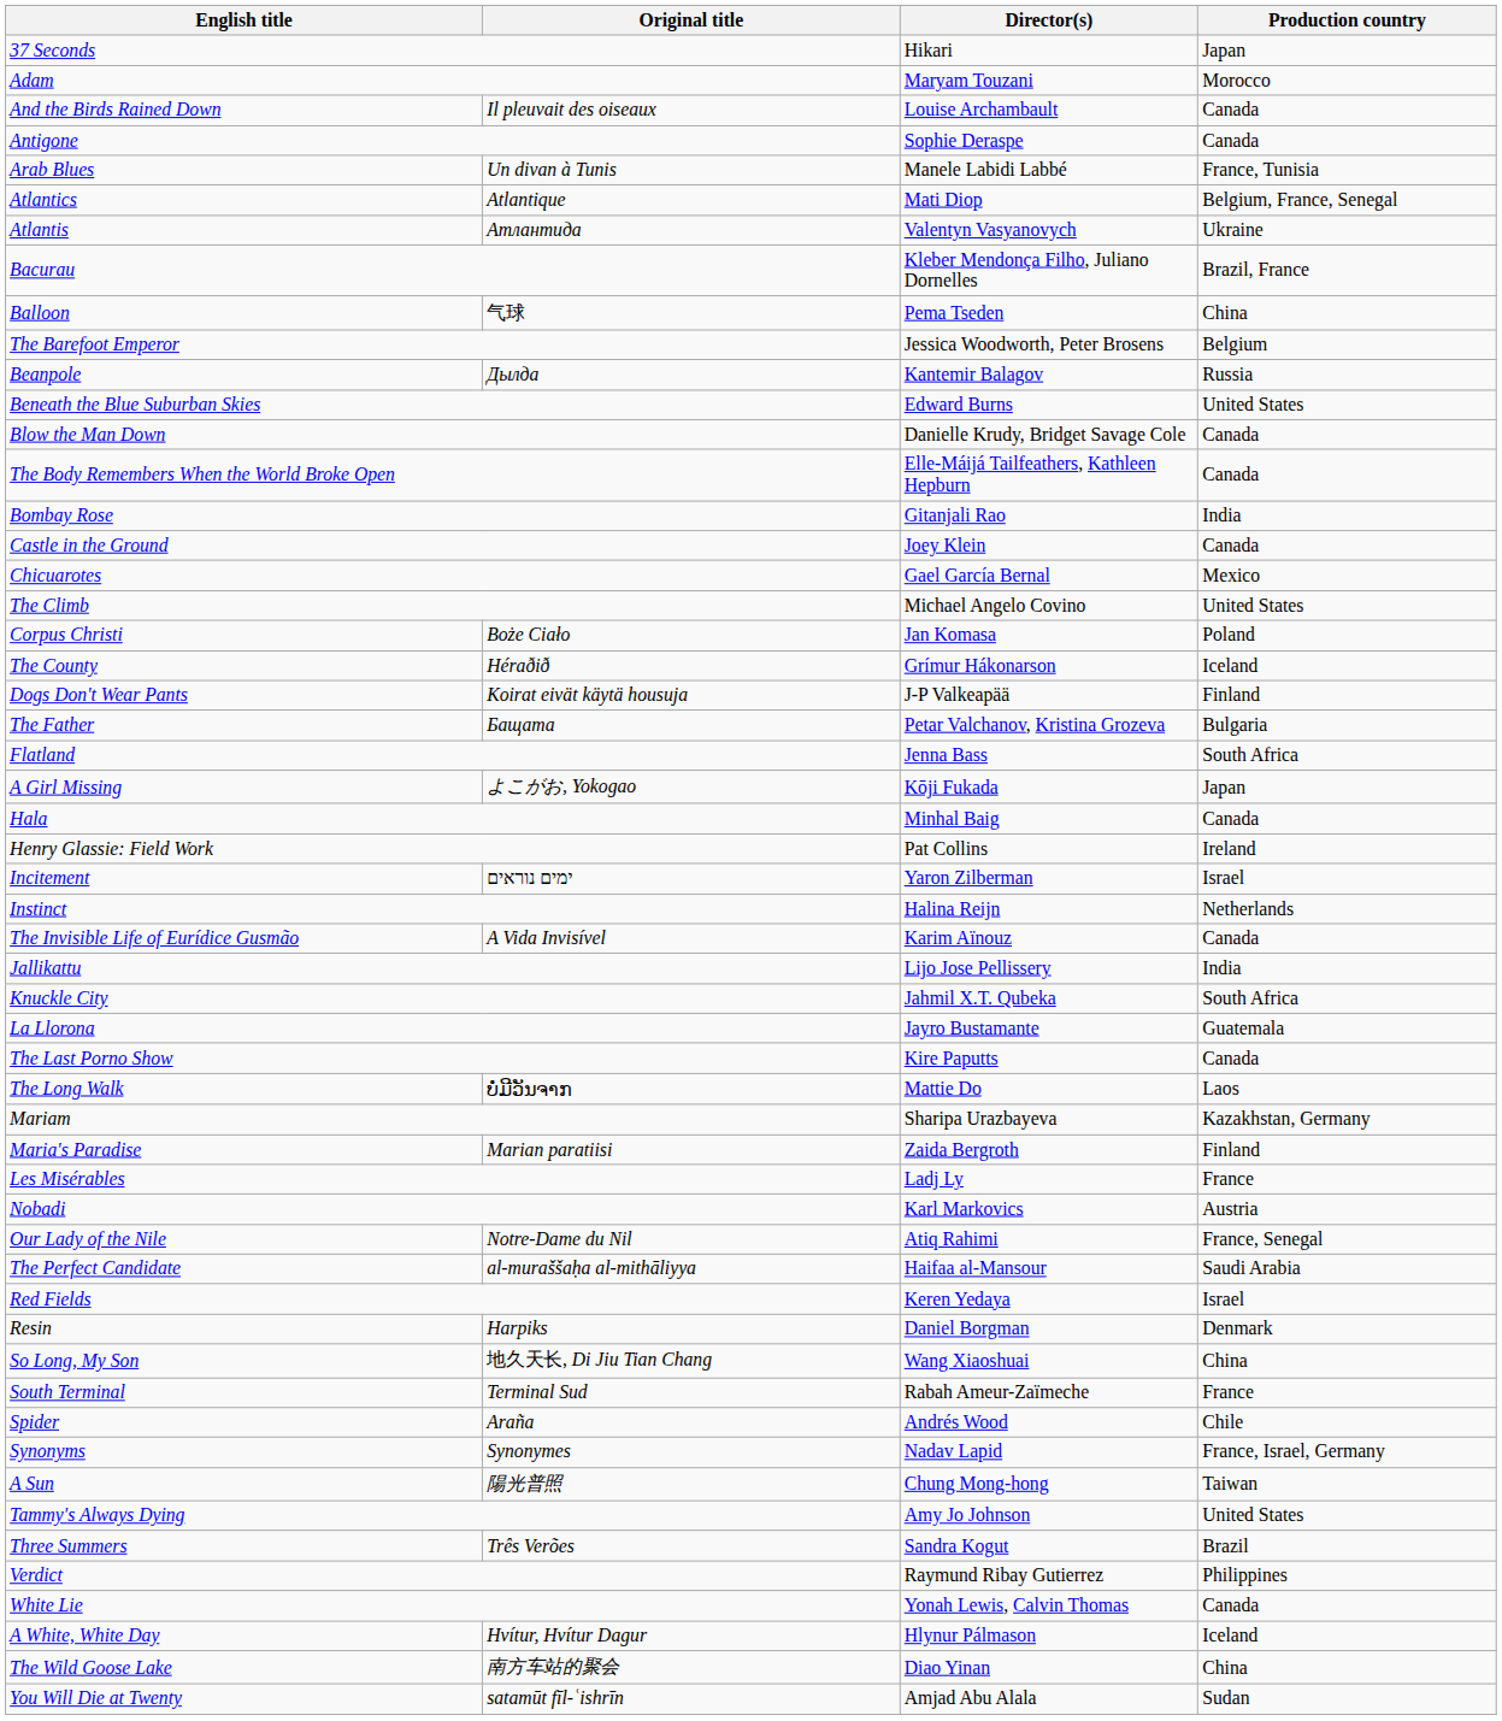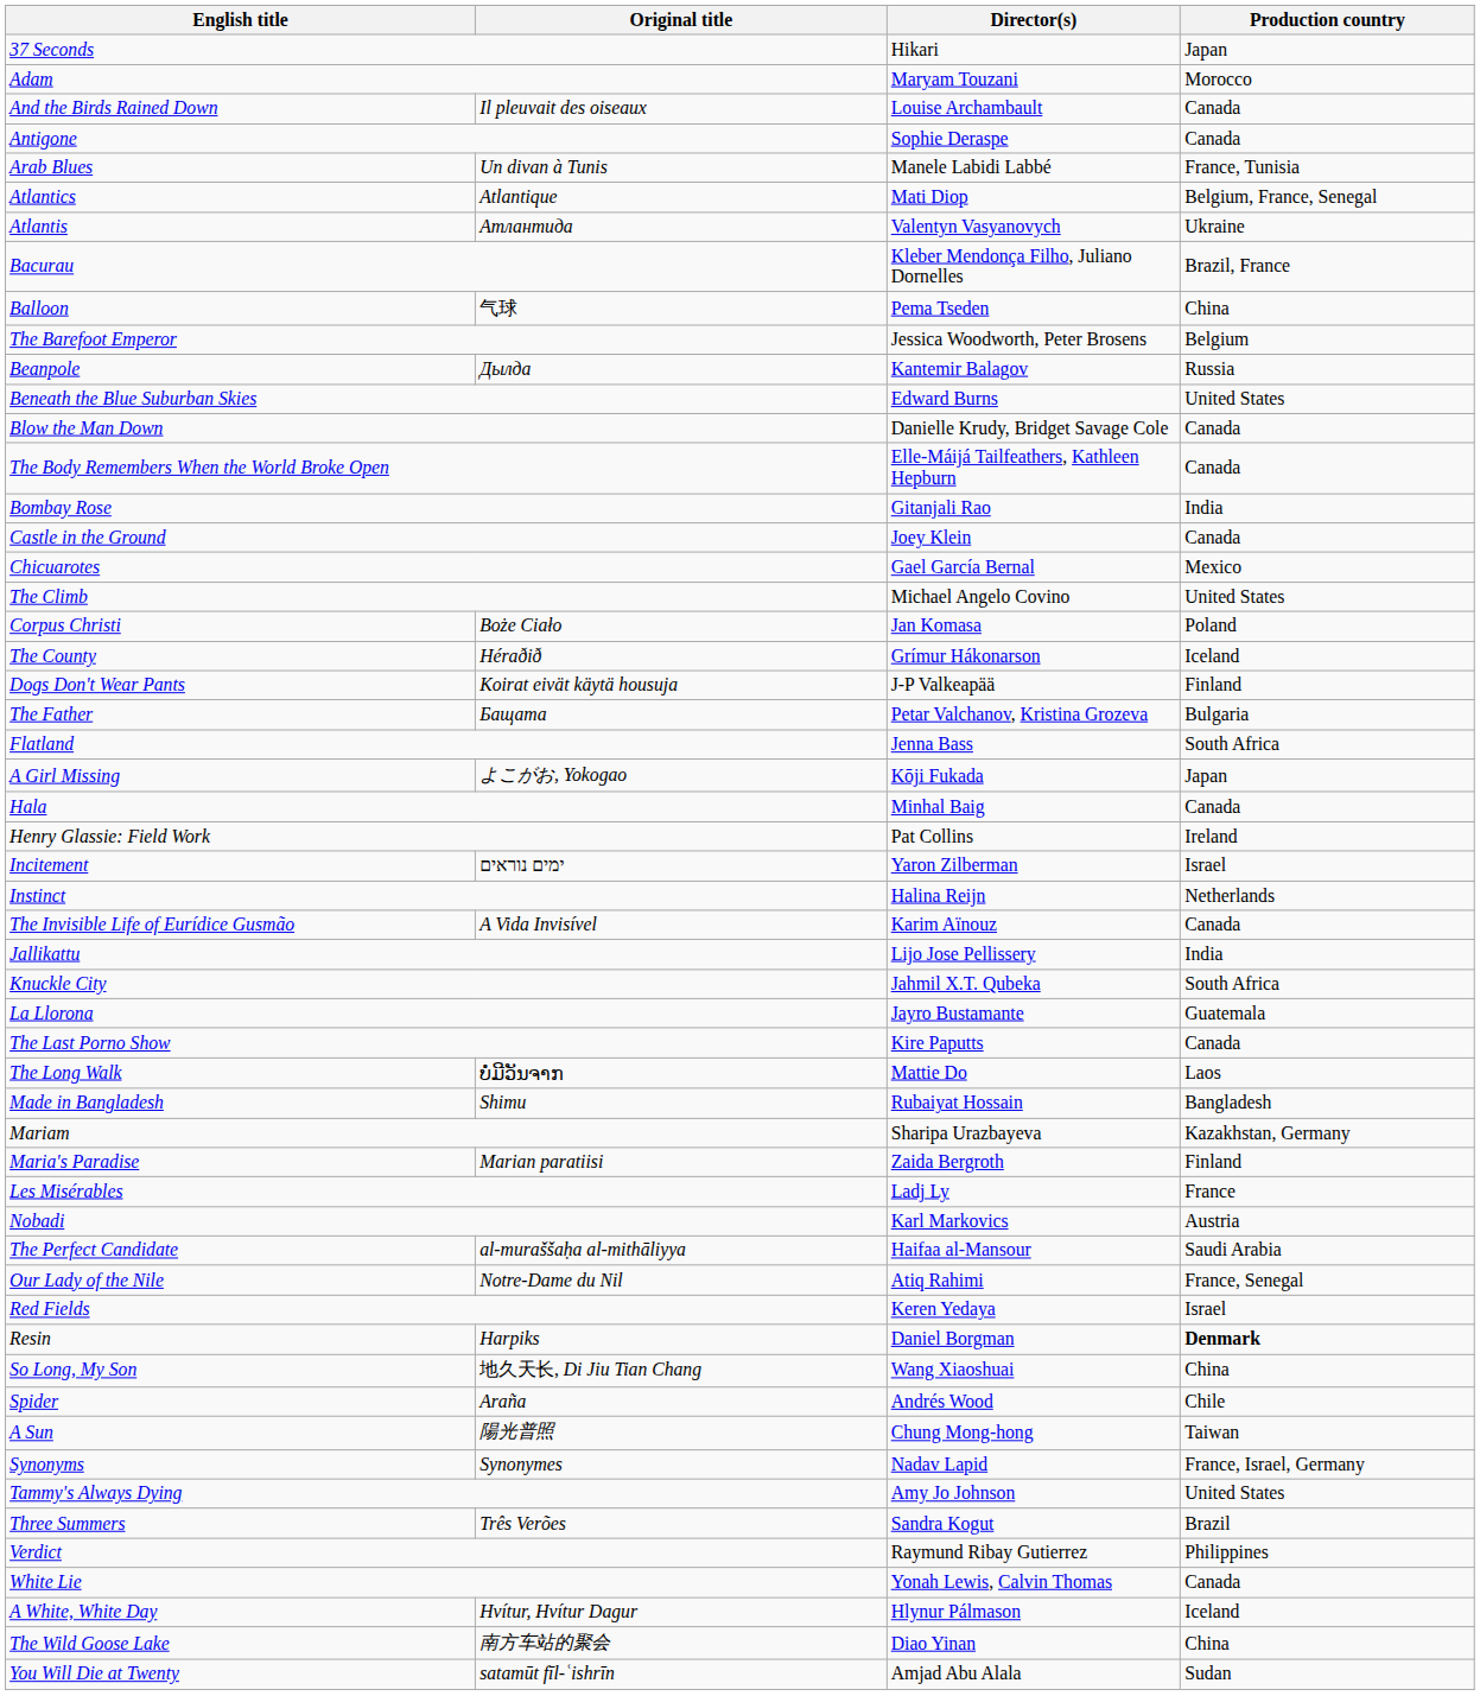 <table class="wikitable" width=100%>
 <tr>
 <th scope="col" width="32%">English title</th>
 <th scope="col" width="28%">Original title</th>
 <th scope="col" width="20%">Director(s)</th>
 <th scope="col" width="20%">Production country</th>
 </tr>
 <tr>
 <td colspan=2><em><a href='#'>37 Seconds</a></em></td>
 <td>Hikari</td>
 <td>Japan</td>
 </tr>
 <tr>
 <td colspan=2><em><a href='#'>Adam</a></em></td>
 <td><a href='#'>Maryam Touzani</a></td>
 <td>Morocco</td>
 </tr>
 <tr>
 <td><em><a href='#'>And the Birds Rained Down</a></em></td>
 <td><em>Il pleuvait des oiseaux</em></td>
 <td><a href='#'>Louise Archambault</a></td>
 <td>Canada</td>
 </tr>
 <tr>
 <td colspan=2><em><a href='#'>Antigone</a></em></td>
 <td><a href='#'>Sophie Deraspe</a></td>
 <td>Canada</td>
 </tr>
 <tr>
 <td><em><a href='#'>Arab Blues</a></em></td>
 <td><em>Un divan à Tunis</em></td>
 <td>Manele Labidi Labbé</td>
 <td>France, Tunisia</td>
 </tr>
 <tr>
 <td><em><a href='#'>Atlantics</a></em></td>
 <td><em>Atlantique</em></td>
 <td><a href='#'>Mati Diop</a></td>
 <td>Belgium, France, Senegal</td>
 </tr>
 <tr>
 <td><em><a href='#'>Atlantis</a></em></td>
 <td><em>Атлантида</em></td>
 <td><a href='#'>Valentyn Vasyanovych</a></td>
 <td>Ukraine</td>
 </tr>
 <tr>
 <td colspan=2><em><a href='#'>Bacurau</a></em></td>
 <td><a href='#'>Kleber Mendonça Filho</a>, Juliano Dornelles</td>
 <td>Brazil, France</td>
 </tr>
 <tr>
 <td><em><a href='#'>Balloon</a></em></td>
 <td>气球</td>
 <td><a href='#'>Pema Tseden</a></td>
 <td>China</td>
 </tr>
 <tr>
 <td colspan=2><em><a href='#'>The Barefoot Emperor</a></em></td>
 <td>Jessica Woodworth, Peter Brosens</td>
 <td>Belgium</td>
 </tr>
 <tr>
 <td><em><a href='#'>Beanpole</a></em></td>
 <td><em>Дылда</em></td>
 <td><a href='#'>Kantemir Balagov</a></td>
 <td>Russia</td>
 </tr>
 <tr>
 <td colspan=2><em><a href='#'>Beneath the Blue Suburban Skies</a></em></td>
 <td><a href='#'>Edward Burns</a></td>
 <td>United States</td>
 </tr>
 <tr>
 <td colspan=2><em><a href='#'>Blow the Man Down</a></em></td>
 <td>Danielle Krudy, Bridget Savage Cole</td>
 <td>Canada</td>
 </tr>
 <tr>
 <td colspan=2><em><a href='#'>The Body Remembers When the World Broke Open</a></em></td>
 <td><a href='#'>Elle-Máijá Tailfeathers</a>, <a href='#'>Kathleen Hepburn</a></td>
 <td>Canada</td>
 </tr>
 <tr>
 <td colspan=2><em><a href='#'>Bombay Rose</a></em></td>
 <td><a href='#'>Gitanjali Rao</a></td>
 <td>India</td>
 </tr>
 <tr>
 <td colspan=2><em><a href='#'>Castle in the Ground</a></em></td>
 <td><a href='#'>Joey Klein</a></td>
 <td>Canada</td>
 </tr>
 <tr>
 <td colspan=2><em><a href='#'>Chicuarotes</a></em></td>
 <td><a href='#'>Gael García Bernal</a></td>
 <td>Mexico</td>
 </tr>
 <tr>
 <td colspan=2><em><a href='#'>The Climb</a></em></td>
 <td>Michael Angelo Covino</td>
 <td>United States</td>
 </tr>
 <tr>
 <td><em><a href='#'>Corpus Christi</a></em></td>
 <td><em>Boże Ciało</em></td>
 <td><a href='#'>Jan Komasa</a></td>
 <td>Poland</td>
 </tr>
 <tr>
 <td><em><a href='#'>The County</a></em></td>
 <td><em>Héraðið</em></td>
 <td><a href='#'>Grímur Hákonarson</a></td>
 <td>Iceland</td>
 </tr>
 <tr>
 <td><em><a href='#'>Dogs Don't Wear Pants</a></em></td>
 <td><em>Koirat eivät käytä housuja</em></td>
 <td>J-P Valkeapää</td>
 <td>Finland</td>
 </tr>
 <tr>
 <td><em><a href='#'>The Father</a></em></td>
 <td><em>Бащата</em></td>
 <td><a href='#'>Petar Valchanov</a>, <a href='#'>Kristina Grozeva</a></td>
 <td>Bulgaria</td>
 </tr>
 <tr>
 <td colspan=2><em><a href='#'>Flatland</a></em></td>
 <td><a href='#'>Jenna Bass</a></td>
 <td>South Africa</td>
 </tr>
 <tr>
 <td><em><a href='#'>A Girl Missing</a></em></td>
 <td><em>よこがお, Yokogao</em></td>
 <td><a href='#'>Kōji Fukada</a></td>
 <td>Japan</td>
 </tr>
 <tr>
 <td colspan=2><em><a href='#'>Hala</a></em></td>
 <td><a href='#'>Minhal Baig</a></td>
 <td>Canada</td>
 </tr>
 <tr>
 <td colspan=2><em>Henry Glassie: Field Work</em></td>
 <td>Pat Collins</td>
 <td>Ireland</td>
 </tr>
 <tr>
 <td><em><a href='#'>Incitement</a></em></td>
 <td>ימים נוראים</td>
 <td><a href='#'>Yaron Zilberman</a></td>
 <td>Israel</td>
 </tr>
 <tr>
 <td colspan=2><em><a href='#'>Instinct</a></em></td>
 <td><a href='#'>Halina Reijn</a></td>
 <td>Netherlands</td>
 </tr>
 <tr>
 <td><em><a href='#'>The Invisible Life of Eurídice Gusmão</a></em></td>
 <td><em>A Vida Invisível</em></td>
 <td><a href='#'>Karim Aïnouz</a></td>
 <td>Canada</td>
 </tr>
 <tr>
 <td colspan=2><em><a href='#'>Jallikattu</a></em></td>
 <td><a href='#'>Lijo Jose Pellissery</a></td>
 <td>India</td>
 </tr>
 <tr>
 <td colspan=2><em><a href='#'>Knuckle City</a></em></td>
 <td><a href='#'>Jahmil X.T. Qubeka</a></td>
 <td>South Africa</td>
 </tr>
 <tr>
 <td colspan=2><em><a href='#'>La Llorona</a></em></td>
 <td><a href='#'>Jayro Bustamante</a></td>
 <td>Guatemala</td>
 </tr>
 <tr>
 <td colspan=2><em><a href='#'>The Last Porno Show</a></em></td>
 <td><a href='#'>Kire Paputts</a></td>
 <td>Canada</td>
 </tr>
 <tr>
 <td><em><a href='#'>The Long Walk</a></em></td>
 <td>ບໍ່ມີວັນຈາກ</td>
 <td><a href='#'>Mattie Do</a></td>
 <td>Laos</td>
 </tr>
 <tr>
+<td><em><a href='#'>Made in Bangladesh</a></em></td>
+<td><em>Shimu</em></td>
+<td><a href='#'>Rubaiyat Hossain</a></td>
+<td>Bangladesh</td>
+</tr>
+<tr>
 <td colspan=2><em>Mariam</em></td>
 <td>Sharipa Urazbayeva</td>
 <td>Kazakhstan, Germany</td>
 </tr>
 <tr>
 <td><em><a href='#'>Maria's Paradise</a></em></td>
 <td><em>Marian paratiisi</em></td>
 <td><a href='#'>Zaida Bergroth</a></td>
 <td>Finland</td>
 </tr>
 <tr>
 <td colspan=2><em><a href='#'>Les Misérables</a></em></td>
 <td><a href='#'>Ladj Ly</a></td>
 <td>France</td>
 </tr>
 <tr>
 <td colspan=2><em><a href='#'>Nobadi</a></em></td>
 <td><a href='#'>Karl Markovics</a></td>
 <td>Austria</td>
 </tr>
 <tr>
+<td><em><a href='#'>The Perfect Candidate</a></em></td>
+<td><em>al-muraššaḥa al-mithāliyya</em></td>
+<td><a href='#'>Haifaa al-Mansour</a></td>
+<td>Saudi Arabia</td>
+</tr>
+<tr>
 <td><em><a href='#'>Our Lady of the Nile</a></em></td>
 <td><em>Notre-Dame du Nil</em></td>
 <td><a href='#'>Atiq Rahimi</a></td>
 <td>France, Senegal</td>
-</tr>
-<tr>
-<td><em><a href='#'>The Perfect Candidate</a></em></td>
-<td><em>al-muraššaḥa al-mithāliyya</em></td>
-<td><a href='#'>Haifaa al-Mansour</a></td>
-<td>Saudi Arabia</td>
 </tr>
 <tr>
 <td colspan=2><em><a href='#'>Red Fields</a></em></td>
 <td><a href='#'>Keren Yedaya</a></td>
 <td>Israel</td>
 </tr>
 <tr>
 <td><em>Resin</em></td>
 <td><em>Harpiks</em></td>
 <td><a href='#'>Daniel Borgman</a></td>
-<td>Denmark</td>
+<td><strong>Denmark</strong></td>
 </tr>
 <tr>
 <td><em><a href='#'>So Long, My Son</a></em></td>
 <td>地久天长, <em>Di Jiu Tian Chang</em></td>
 <td><a href='#'>Wang Xiaoshuai</a></td>
 <td>China</td>
 </tr>
 <tr>
-<td><em><a href='#'>South Terminal</a></em></td>
-<td><em>Terminal Sud</em></td>
-<td>Rabah Ameur-Zaïmeche</td>
-<td>France</td>
-</tr>
-<tr>
 <td><em><a href='#'>Spider</a></em></td>
 <td><em>Araña</em></td>
 <td><a href='#'>Andrés Wood</a></td>
 <td>Chile</td>
 </tr>
 <tr>
+<td><em><a href='#'>A Sun</a></em></td>
+<td><em>陽光普照</em></td>
+<td><a href='#'>Chung Mong-hong</a></td>
+<td>Taiwan</td>
+</tr>
+<tr>
 <td><em><a href='#'>Synonyms</a></em></td>
 <td><em>Synonymes</em></td>
 <td><a href='#'>Nadav Lapid</a></td>
 <td>France, Israel, Germany</td>
-</tr>
-<tr>
-<td><em><a href='#'>A Sun</a></em></td>
-<td><em>陽光普照</em></td>
-<td><a href='#'>Chung Mong-hong</a></td>
-<td>Taiwan</td>
 </tr>
 <tr>
 <td colspan=2><em><a href='#'>Tammy's Always Dying</a></em></td>
 <td><a href='#'>Amy Jo Johnson</a></td>
 <td>United States</td>
 </tr>
 <tr>
 <td><em><a href='#'>Three Summers</a></em></td>
 <td><em>Três Verões</em></td>
 <td><a href='#'>Sandra Kogut</a></td>
 <td>Brazil</td>
 </tr>
 <tr>
 <td colspan=2><em><a href='#'>Verdict</a></em></td>
 <td>Raymund Ribay Gutierrez</td>
 <td>Philippines</td>
 </tr>
 <tr>
 <td colspan=2><em><a href='#'>White Lie</a></em></td>
 <td><a href='#'>Yonah Lewis</a>, <a href='#'>Calvin Thomas</a></td>
 <td>Canada</td>
 </tr>
 <tr>
 <td><em><a href='#'>A White, White Day</a></em></td>
 <td><em>Hvítur, Hvítur Dagur</em></td>
 <td><a href='#'>Hlynur Pálmason</a></td>
 <td>Iceland</td>
 </tr>
 <tr>
 <td><em><a href='#'>The Wild Goose Lake</a></em></td>
 <td><em>南方车站的聚会</em></td>
 <td><a href='#'>Diao Yinan</a></td>
 <td>China</td>
 </tr>
 <tr>
 <td><em><a href='#'>You Will Die at Twenty</a></em></td>
 <td><em>satamūt fīl-ʿishrīn</em></td>
 <td>Amjad Abu Alala</td>
 <td>Sudan</td>
 </tr>
 </table>
